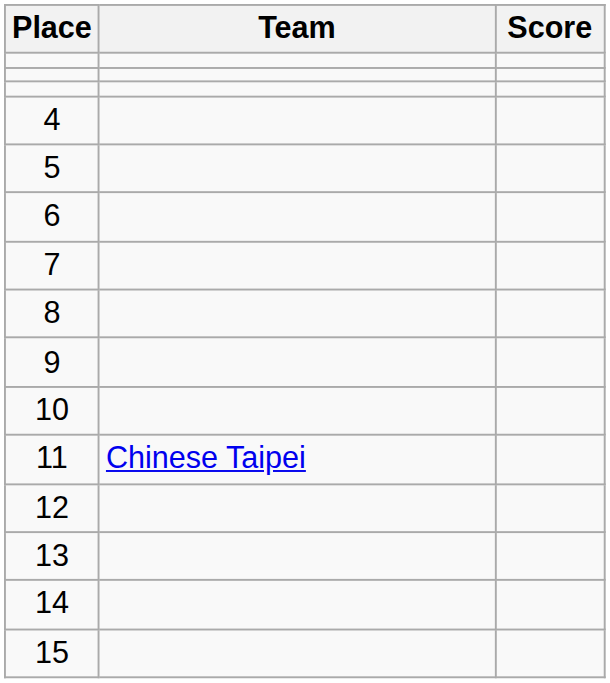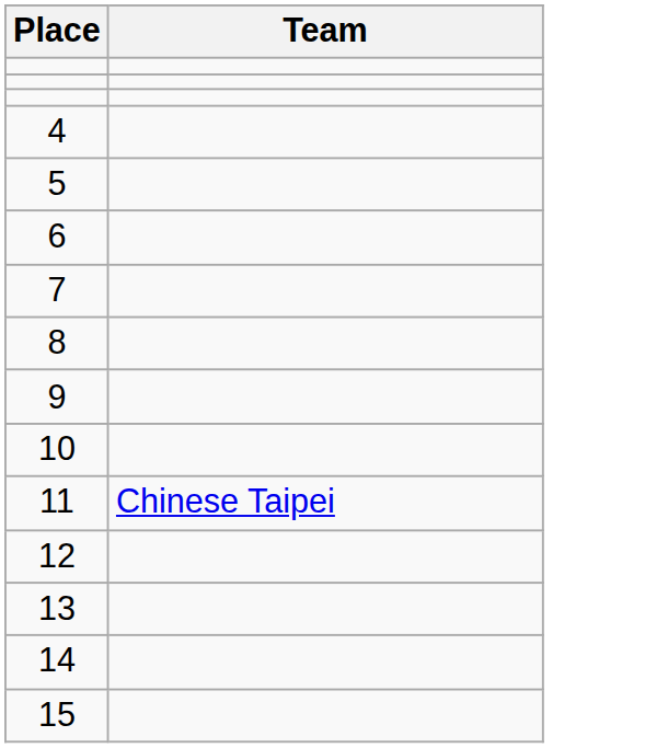 <table class="wikitable" style="text-align:center;">
 <tr>
 <th width=30>Place</th>
 <th width=200>Team</th>
-<th width=50>Score</th>
 </tr>
 <tr>
 <td></td>
 <td align="left"></td>
-<td></td>
 </tr>
 <tr>
 <td></td>
 <td align="left"></td>
-<td></td>
 </tr>
 <tr>
 <td></td>
 <td align="left"></td>
-<td></td>
 </tr>
 <tr>
 <td>4</td>
 <td align="left"></td>
-<td></td>
 </tr>
 <tr>
 <td>5</td>
 <td align="left"></td>
-<td></td>
 </tr>
 <tr>
 <td>6</td>
 <td align="left"></td>
-<td></td>
 </tr>
 <tr>
 <td>7</td>
 <td align="left"></td>
-<td></td>
 </tr>
 <tr>
 <td>8</td>
 <td align="left"></td>
-<td></td>
 </tr>
 <tr>
 <td>9</td>
 <td align="left"></td>
-<td></td>
 </tr>
 <tr>
 <td>10</td>
 <td align="left"></td>
-<td></td>
 </tr>
 <tr>
 <td>11</td>
 <td align="left"> <a href='#'>Chinese Taipei</a></td>
-<td></td>
 </tr>
 <tr>
 <td>12</td>
 <td align="left"></td>
-<td></td>
 </tr>
 <tr>
 <td>13</td>
 <td align="left"></td>
-<td></td>
 </tr>
 <tr>
 <td>14</td>
 <td align="left"></td>
-<td></td>
 </tr>
 <tr>
 <td>15</td>
 <td align="left"></td>
-<td></td>
 </tr>
 </table>
